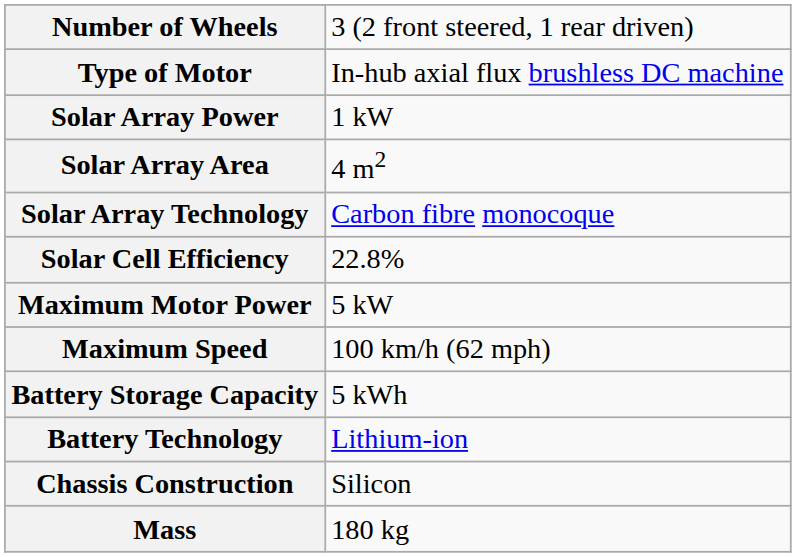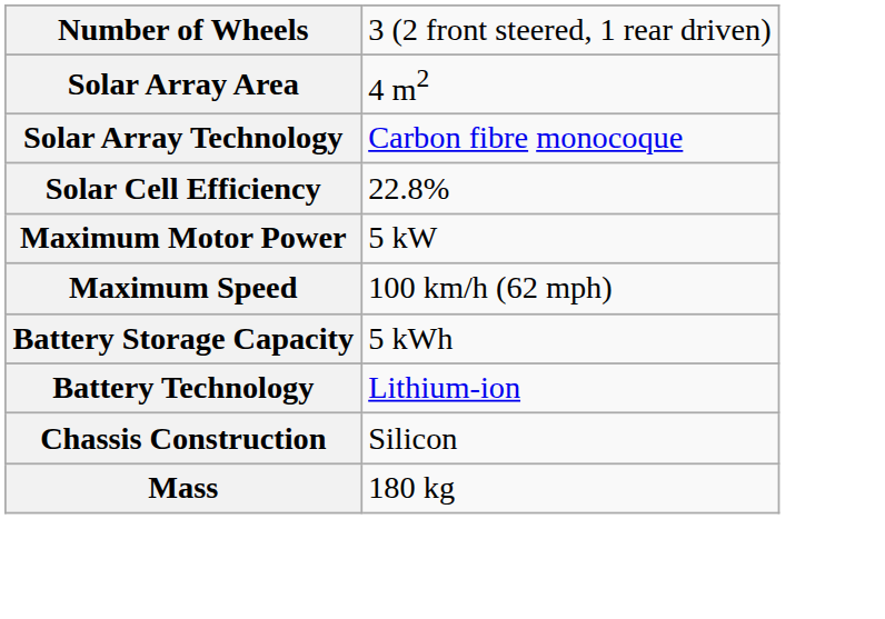 <table class = "wikitable">
 <tr>
 <th>Number of Wheels</th>
 <td>3 (2 front steered, 1 rear driven)</td>
-</tr>
-<tr>
-<th>Type of Motor</th>
-<td>In-hub axial flux <a href='#'>brushless DC machine</a></td>
-</tr>
-<tr>
-<th>Solar Array Power</th>
-<td>1 kW</td>
 </tr>
 <tr>
 <th>Solar Array Area</th>
 <td>4 m<sup>2</sup></td>
 </tr>
 <tr>
 <th>Solar Array Technology</th>
 <td><a href='#'>Carbon fibre</a> <a href='#'>monocoque</a></td>
 </tr>
 <tr>
 <th>Solar Cell Efficiency</th>
 <td>22.8%</td>
 </tr>
 <tr>
 <th>Maximum Motor Power</th>
 <td>5 kW</td>
 </tr>
 <tr>
 <th>Maximum Speed</th>
 <td>100 km/h (62 mph)</td>
 </tr>
 <tr>
 <th>Battery Storage Capacity</th>
 <td>5 kWh</td>
 </tr>
 <tr>
 <th>Battery Technology</th>
 <td><a href='#'>Lithium-ion</a></td>
 </tr>
 <tr>
 <th>Chassis Construction</th>
 <td>Silicon</td>
 </tr>
 <tr>
 <th>Mass</th>
 <td>180 kg </td>
 </tr>
 </table>
